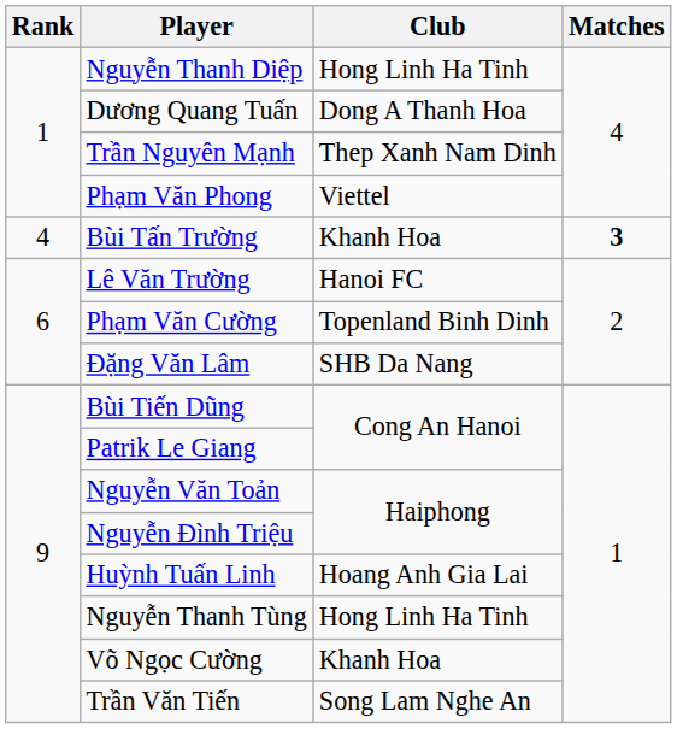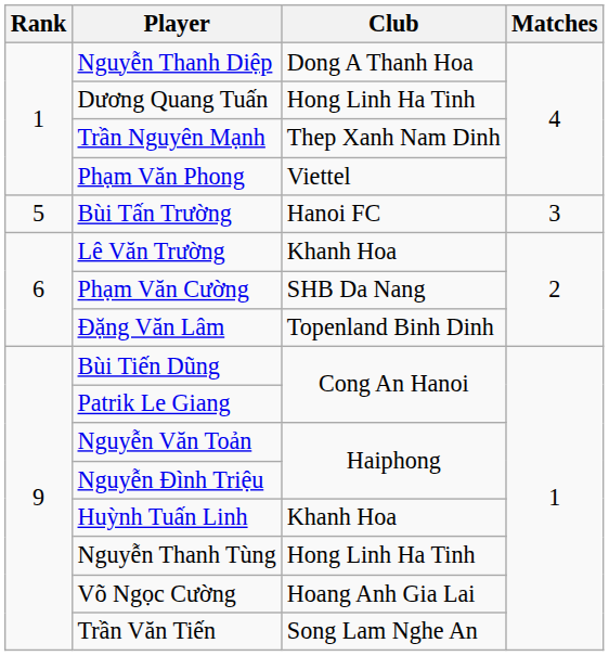 <table class="wikitable" style="text-align:center">
 <tr>
 <th>Rank</th>
 <th>Player</th>
 <th>Club</th>
 <th>Matches</th>
 </tr>
 <tr>
 <td rowspan="4">1</td>
 <td align=left> <a href='#'>Nguyễn Thanh Diệp</a></td>
-<td align=left>Hong Linh Ha Tinh</td>
+<td align=left>Dong A Thanh Hoa</td>
 <td rowspan="4">4</td>
 </tr>
 <tr>
 <td align=left> Dương Quang Tuấn</td>
-<td align=left>Dong A Thanh Hoa</td>
+<td align=left>Hong Linh Ha Tinh</td>
 </tr>
 <tr>
 <td align=left> <a href='#'>Trần Nguyên Mạnh</a></td>
 <td align=left>Thep Xanh Nam Dinh</td>
 </tr>
 <tr>
 <td align=left> <a href='#'>Phạm Văn Phong</a></td>
 <td align=left>Viettel</td>
 </tr>
 <tr>
-<td>4</td>
+<td>5</td>
 <td align=left> <a href='#'>Bùi Tấn Trường</a></td>
-<td align=left>Khanh Hoa</td>
-<td><strong>3</strong></td>
+<td align=left>Hanoi FC</td>
+<td>3</td>
 </tr>
 <tr>
 <td rowspan="3">6</td>
 <td align=left> <a href='#'>Lê Văn Trường</a></td>
-<td align=left>Hanoi FC</td>
+<td align=left>Khanh Hoa</td>
 <td rowspan="3">2</td>
 </tr>
 <tr>
 <td align=left> <a href='#'>Phạm Văn Cường</a></td>
-<td align=left>Topenland Binh Dinh</td>
+<td align=left>SHB Da Nang</td>
 </tr>
 <tr>
 <td align=left> <a href='#'>Đặng Văn Lâm</a></td>
-<td align=left>SHB Da Nang</td>
+<td align=left>Topenland Binh Dinh</td>
 </tr>
 <tr>
 <td rowspan="8">9</td>
 <td align=left> <a href='#'>Bùi Tiến Dũng</a></td>
 <td rowspan="2">Cong An Hanoi</td>
 <td rowspan="8">1</td>
 </tr>
 <tr>
 <td align=left> <a href='#'>Patrik Le Giang</a></td>
 </tr>
 <tr>
 <td align=left> <a href='#'>Nguyễn Văn Toản</a></td>
 <td rowspan="2">Haiphong</td>
 </tr>
 <tr>
 <td align=left> <a href='#'>Nguyễn Đình Triệu</a></td>
 </tr>
 <tr>
 <td align=left> <a href='#'>Huỳnh Tuấn Linh</a></td>
-<td align=left>Hoang Anh Gia Lai</td>
+<td align=left>Khanh Hoa</td>
 </tr>
 <tr>
 <td align=left> Nguyễn Thanh Tùng</td>
 <td align=left>Hong Linh Ha Tinh</td>
 </tr>
 <tr>
 <td align=left> Võ Ngọc Cường</td>
-<td align=left>Khanh Hoa</td>
+<td align=left>Hoang Anh Gia Lai</td>
 </tr>
 <tr>
 <td align=left> Trần Văn Tiến</td>
 <td align=left>Song Lam Nghe An</td>
 </tr>
 </table>
